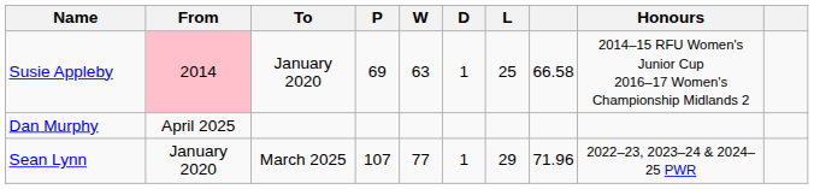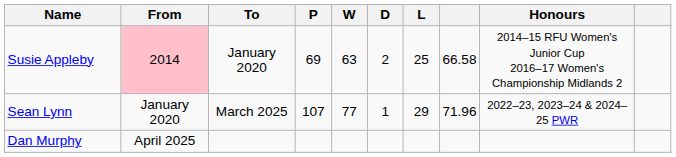 <table class="wikitable sortable" style="text-align:center">
 <tr>
 <th width=130>Name</th>
 <th width=95>From</th>
 <th width=95>To</th>
 <th width=35>P</th>
 <th width=35>W</th>
 <th width=35>D</th>
 <th width=35>L</th>
 <th width=35></th>
 <th width=175>Honours</th>
 <th width=35></th>
 </tr>
 <tr>
 <td align=left> <a href='#'>Susie Appleby</a></td>
 <td style="background: pink;">2014</td>
 <td>January 2020</td>
 <td>69</td>
 <td>63</td>
-<td>1</td>
+<td>2</td>
 <td>25</td>
 <td>66.58</td>
 <td><small>2014–15 RFU Women's Junior Cup<br>2016–17 Women's Championship Midlands 2</small></td>
+<td></td>
+</tr>
+<tr>
+<td align=left> <a href='#'>Sean Lynn</a></td>
+<td>January 2020</td>
+<td>March 2025</td>
+<td>107</td>
+<td>77</td>
+<td>1</td>
+<td>29</td>
+<td>71.96</td>
+<td><small>2022–23, 2023–24 & 2024–25 <a href='#'>PWR</a></small></td>
 <td></td>
 </tr>
 <tr>
 <td align=left>  <a href='#'>Dan Murphy</a></td>
 <td>April 2025</td>
 <td></td>
 <td></td>
 <td></td>
 <td></td>
 <td></td>
 <td></td>
 <td><small></small></td>
 <td></td>
 </tr>
-<tr>
-<td align=left> <a href='#'>Sean Lynn</a></td>
-<td>January 2020</td>
-<td>March 2025</td>
-<td>107</td>
-<td>77</td>
-<td>1</td>
-<td>29</td>
-<td>71.96</td>
-<td><small>2022–23, 2023–24 & 2024–25 <a href='#'>PWR</a></small></td>
-<td></td>
-</tr>
 </table>
